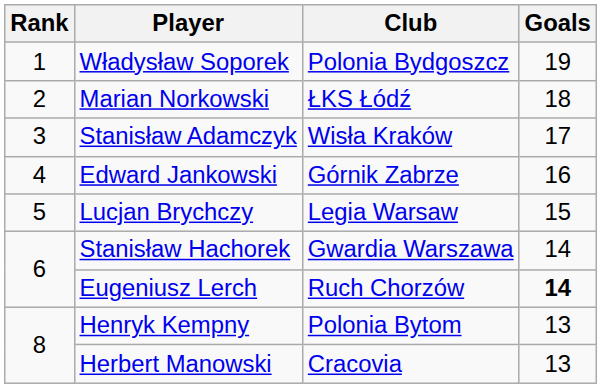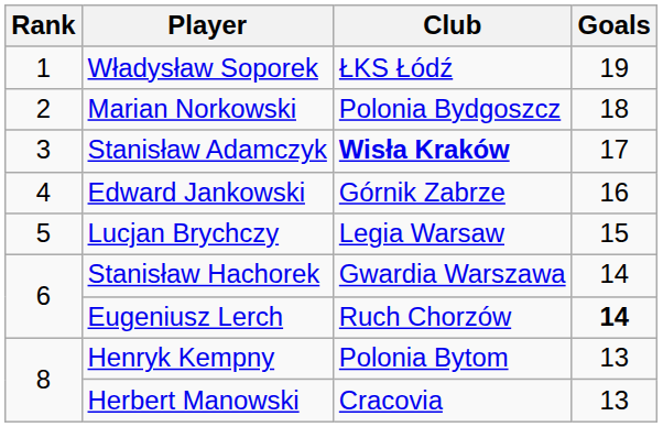 <table class="wikitable" style="text-align:center">
 <tr>
 <th>Rank</th>
 <th>Player</th>
 <th>Club</th>
 <th>Goals</th>
 </tr>
 <tr>
 <td rowspan="1">1</td>
 <td align="left"> <a href='#'>Władysław Soporek</a></td>
-<td align="left"><a href='#'>Polonia Bydgoszcz</a></td>
+<td align="left"><a href='#'>ŁKS Łódź</a></td>
 <td>19</td>
 </tr>
 <tr>
 <td rowspan="1">2</td>
 <td align="left"> <a href='#'>Marian Norkowski</a></td>
-<td align="left"><a href='#'>ŁKS Łódź</a></td>
+<td align="left"><a href='#'>Polonia Bydgoszcz</a></td>
 <td>18</td>
 </tr>
 <tr>
 <td rowspan="1">3</td>
 <td align="left"> <a href='#'>Stanisław Adamczyk</a></td>
-<td align="left"><a href='#'>Wisła Kraków</a></td>
+<td align="left"><strong><a href='#'>Wisła Kraków</a></strong></td>
 <td>17</td>
 </tr>
 <tr>
 <td rowspan="1">4</td>
 <td align="left"> <a href='#'>Edward Jankowski</a></td>
 <td align="left"><a href='#'>Górnik Zabrze</a></td>
 <td>16</td>
 </tr>
 <tr>
 <td rowspan="1">5</td>
 <td align="left"> <a href='#'>Lucjan Brychczy</a></td>
 <td align="left"><a href='#'>Legia Warsaw</a></td>
 <td>15</td>
 </tr>
 <tr>
 <td rowspan="2">6</td>
 <td align="left"> <a href='#'>Stanisław Hachorek</a></td>
 <td align="left"><a href='#'>Gwardia Warszawa</a></td>
 <td>14</td>
 </tr>
 <tr>
 <td align="left"> <a href='#'>Eugeniusz Lerch</a></td>
 <td align="left"><a href='#'>Ruch Chorzów</a></td>
 <td><strong>14</strong></td>
 </tr>
 <tr>
 <td rowspan="2">8</td>
 <td align="left"> <a href='#'>Henryk Kempny</a></td>
 <td align="left"><a href='#'>Polonia Bytom</a></td>
 <td>13</td>
 </tr>
 <tr>
 <td align="left"> <a href='#'>Herbert Manowski</a></td>
 <td align="left"><a href='#'>Cracovia</a></td>
 <td>13</td>
 </tr>
 </table>
